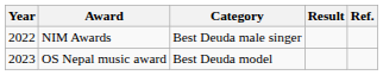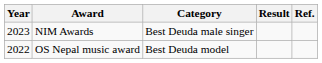 <table class="wikitable">
 <tr>
 <th>Year</th>
 <th>Award</th>
 <th>Category</th>
 <th>Result</th>
 <th>Ref.</th>
 </tr>
 <tr>
-<td>2022</td>
+<td>2023</td>
 <td>NIM Awards</td>
 <td>Best Deuda male singer</td>
 <td></td>
 <td></td>
 </tr>
 <tr>
-<td>2023</td>
+<td>2022</td>
 <td>OS Nepal music award</td>
 <td>Best Deuda model</td>
 <td></td>
 <td></td>
 </tr>
 </table>
